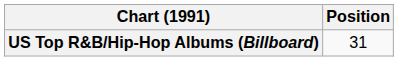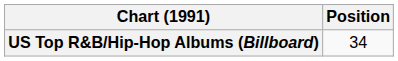 <table class="wikitable plainrowheaders" style="text-align:center">
 <tr>
 <th scope="col">Chart (1991)</th>
 <th scope="col">Position</th>
 </tr>
 <tr>
 <th scope="row">US Top R&B/Hip-Hop Albums (<em>Billboard</em>)</th>
-<td>31</td>
+<td>34</td>
 </tr>
 </table>
